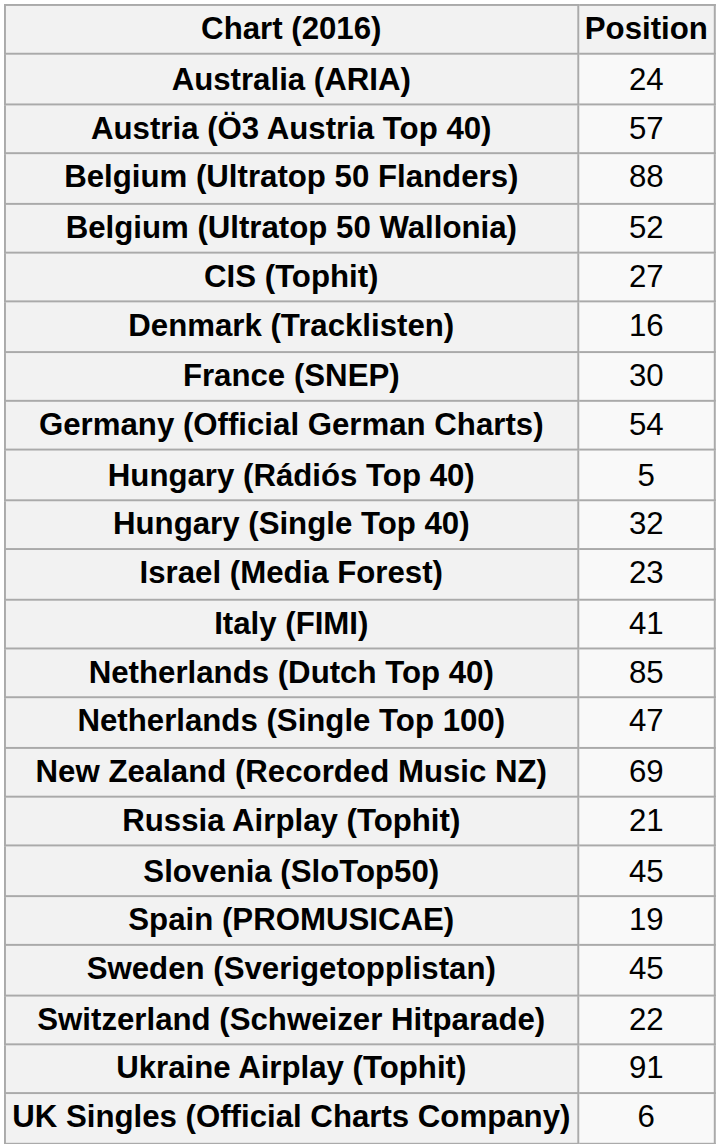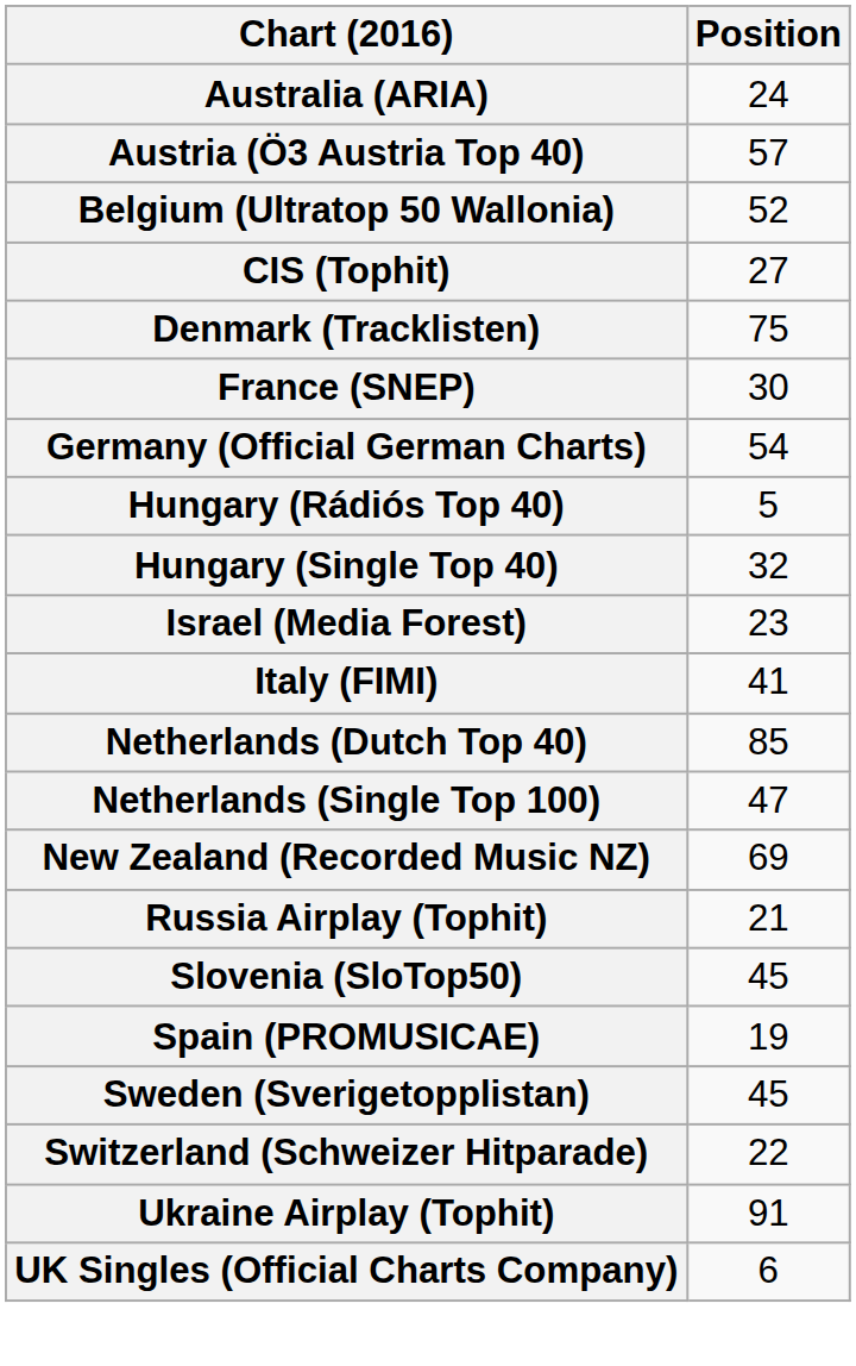 <table class="wikitable sortable plainrowheaders" style="text-align:center">
 <tr>
 <th scope="col">Chart (2016)</th>
 <th scope="col">Position</th>
 </tr>
 <tr>
 <th scope="row">Australia (ARIA)</th>
 <td>24</td>
 </tr>
 <tr>
 <th scope="row">Austria (Ö3 Austria Top 40)</th>
 <td>57</td>
 </tr>
 <tr>
-<th scope="row">Belgium (Ultratop 50 Flanders)</th>
-<td>88</td>
-</tr>
-<tr>
 <th scope="row">Belgium (Ultratop 50 Wallonia)</th>
 <td>52</td>
 </tr>
 <tr>
 <th scope="row">CIS (Tophit)</th>
 <td style="text-align:center;">27</td>
 </tr>
 <tr>
 <th scope="row">Denmark (Tracklisten)</th>
-<td>16</td>
+<td>75</td>
 </tr>
 <tr>
 <th scope="row">France (SNEP)</th>
 <td>30</td>
 </tr>
 <tr>
 <th scope="row">Germany (Official German Charts)</th>
 <td>54</td>
 </tr>
 <tr>
 <th scope="row">Hungary (Rádiós Top 40)</th>
 <td>5</td>
 </tr>
 <tr>
 <th scope="row">Hungary (Single Top 40)</th>
 <td>32</td>
 </tr>
 <tr>
 <th scope="row">Israel (Media Forest)</th>
 <td>23</td>
 </tr>
 <tr>
 <th scope="row">Italy (FIMI)</th>
 <td>41</td>
 </tr>
 <tr>
 <th scope="row">Netherlands (Dutch Top 40)</th>
 <td>85</td>
 </tr>
 <tr>
 <th scope="row">Netherlands (Single Top 100)</th>
 <td>47</td>
 </tr>
 <tr>
 <th scope="row">New Zealand (Recorded Music NZ)</th>
 <td>69</td>
 </tr>
 <tr>
 <th scope="row">Russia Airplay (Tophit)</th>
 <td style="text-align:center;">21</td>
 </tr>
 <tr>
 <th scope="row">Slovenia (SloTop50)</th>
 <td>45</td>
 </tr>
 <tr>
 <th scope="row">Spain (PROMUSICAE)</th>
 <td>19</td>
 </tr>
 <tr>
 <th scope="row">Sweden (Sverigetopplistan)</th>
 <td>45</td>
 </tr>
 <tr>
 <th scope="row">Switzerland (Schweizer Hitparade)</th>
 <td>22</td>
 </tr>
 <tr>
 <th scope="row">Ukraine Airplay (Tophit)</th>
 <td style="text-align:center;">91</td>
 </tr>
 <tr>
 <th scope="row">UK Singles (Official Charts Company)</th>
 <td>6</td>
 </tr>
 </table>
